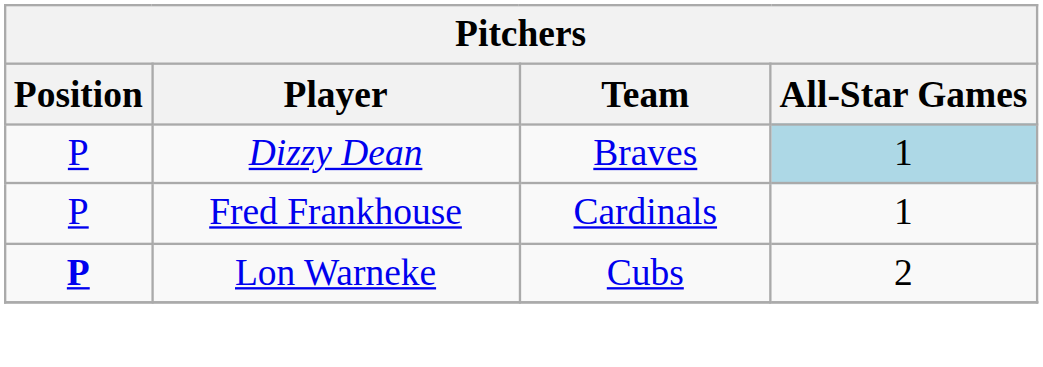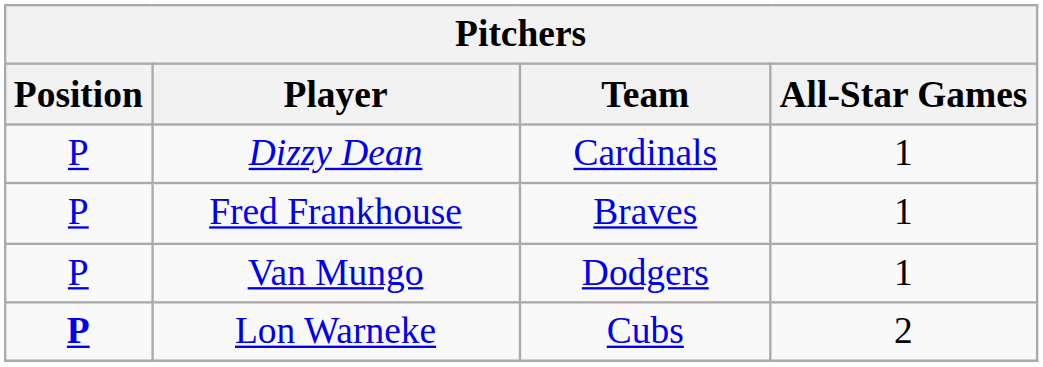 <table class="wikitable" style="font-size: 100%; text-align:right;">
 <tr>
 <th colspan="4">Pitchers</th>
 </tr>
 <tr>
 <th>Position</th>
 <th width="150">Player</th>
 <th width="100">Team</th>
 <th>All-Star Games</th>
 </tr>
 <tr>
 <td align="center"><a href='#'>P</a></td>
 <td align="center"><em><a href='#'>Dizzy Dean</a></em></td>
-<td align="center"><a href='#'>Braves</a></td>
-<td align="center" style="background: lightblue;">1</td>
+<td align="center"><a href='#'>Cardinals</a></td>
+<td align="center">1</td>
 </tr>
 <tr>
 <td align="center"><a href='#'>P</a></td>
 <td align="center"><a href='#'>Fred Frankhouse</a></td>
-<td align="center"><a href='#'>Cardinals</a></td>
+<td align="center"><a href='#'>Braves</a></td>
+<td align="center">1</td>
+</tr>
+<tr>
+<td align="center"><a href='#'>P</a></td>
+<td align="center"><a href='#'>Van Mungo</a></td>
+<td align="center"><a href='#'>Dodgers</a></td>
 <td align="center">1</td>
 </tr>
 <tr>
 <td align="center"><strong><a href='#'>P</a></strong></td>
 <td align="center"><a href='#'>Lon Warneke</a></td>
 <td align="center"><a href='#'>Cubs</a></td>
 <td align="center">2</td>
 </tr>
 <tr>
 </tr>
 </table>
